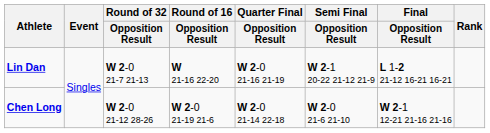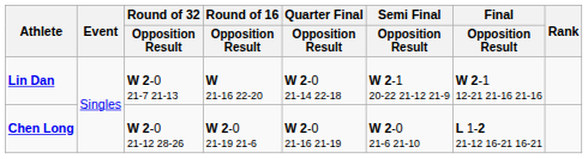 <table class="wikitable" style="font-size:90%">
 <tr>
 <th rowspan=2>Athlete</th>
 <th rowspan=2>Event</th>
 <th>Round of 32</th>
 <th>Round of 16</th>
 <th>Quarter Final</th>
 <th>Semi Final</th>
 <th>Final</th>
 <th rowspan=2>Rank</th>
 </tr>
 <tr style="font-size:95%">
 <th>Opposition<br>Result</th>
 <th>Opposition<br>Result</th>
 <th>Opposition<br>Result</th>
 <th>Opposition<br>Result</th>
 <th>Opposition<br>Result</th>
 </tr>
 <tr>
 <td><strong><a href='#'>Lin Dan</a></strong></td>
 <td rowspan=2><a href='#'>Singles</a></td>
 <td><br> <strong>W</strong> <strong>2</strong>-0<br><small>21-7 21-13</small></td>
 <td><br><strong>W</strong><br><small>21-16 22-20</small></td>
-<td><br><strong>W</strong> <strong>2</strong>-0<br><small>21-16 21-19</small></td>
+<td><br><strong>W</strong> <strong>2</strong>-0<br><small>21-14 22-18</small></td>
 <td><br><strong>W</strong> <strong>2</strong>-1<br><small>20-22 21-12 21-9</small></td>
-<td><br><strong>L</strong> 1-<strong>2</strong><br><small>21-12 16-21 16-21</small></td>
+<td><br><strong>W</strong> <strong>2</strong>-1<br><small>12-21 21-16 21-16</small></td>
 <td align=center></td>
 </tr>
 <tr>
 <td><strong><a href='#'>Chen Long</a></strong></td>
 <td><br><strong>W</strong> <strong>2</strong>-0<br><small>21-12 28-26</small></td>
 <td><br><strong>W</strong> <strong>2</strong>-0<br><small>21-19 21-6</small></td>
-<td><br><strong>W</strong> <strong>2</strong>-0<br><small>21-14 22-18</small></td>
+<td><br><strong>W</strong> <strong>2</strong>-0<br><small>21-16 21-19</small></td>
 <td><br><strong>W</strong> <strong>2</strong>-0<br><small>21-6 21-10</small></td>
-<td><br><strong>W</strong> <strong>2</strong>-1<br><small>12-21 21-16 21-16</small></td>
+<td><br><strong>L</strong> 1-<strong>2</strong><br><small>21-12 16-21 16-21</small></td>
 <td align=center></td>
 </tr>
 </table>
